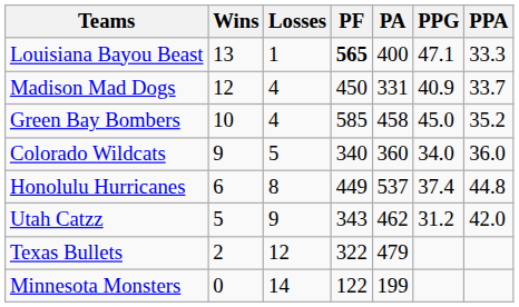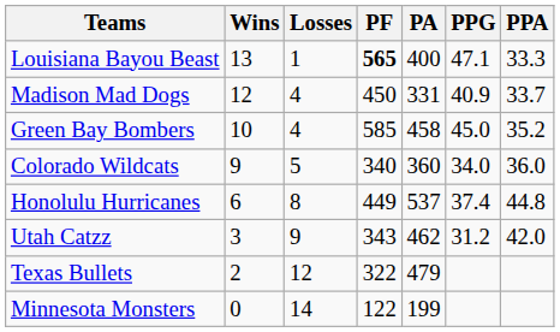 <table class="wikitable">
 <tr>
 <th>Teams</th>
 <th>Wins</th>
 <th>Losses</th>
 <th>PF</th>
 <th>PA</th>
 <th>PPG</th>
 <th>PPA</th>
 </tr>
 <tr>
 <td><a href='#'>Louisiana Bayou Beast</a></td>
 <td>13</td>
 <td>1</td>
 <td><strong>565</strong></td>
 <td>400</td>
 <td>47.1</td>
 <td>33.3</td>
 </tr>
 <tr>
 <td><a href='#'>Madison Mad Dogs</a></td>
 <td>12</td>
 <td>4</td>
 <td>450</td>
 <td>331</td>
 <td>40.9</td>
 <td>33.7</td>
 </tr>
 <tr>
 <td><a href='#'>Green Bay Bombers</a></td>
 <td>10</td>
 <td>4</td>
 <td>585</td>
 <td>458</td>
 <td>45.0</td>
 <td>35.2</td>
 </tr>
 <tr>
 <td><a href='#'>Colorado Wildcats</a></td>
 <td>9</td>
 <td>5</td>
 <td>340</td>
 <td>360</td>
 <td>34.0</td>
 <td>36.0</td>
 </tr>
 <tr>
 <td><a href='#'>Honolulu Hurricanes</a></td>
 <td>6</td>
 <td>8</td>
 <td>449</td>
 <td>537</td>
 <td>37.4</td>
 <td>44.8</td>
 </tr>
 <tr>
 <td><a href='#'>Utah Catzz</a></td>
-<td>5</td>
+<td>3</td>
 <td>9</td>
 <td>343</td>
 <td>462</td>
 <td>31.2</td>
 <td>42.0</td>
 </tr>
 <tr>
 <td><a href='#'>Texas Bullets</a></td>
 <td>2</td>
 <td>12</td>
 <td>322</td>
 <td>479</td>
 <td></td>
 <td></td>
 </tr>
 <tr>
 <td><a href='#'>Minnesota Monsters</a></td>
 <td>0</td>
 <td>14</td>
 <td>122</td>
 <td>199</td>
 <td></td>
 <td></td>
 </tr>
 </table>
